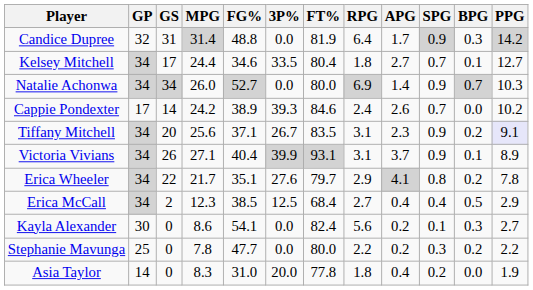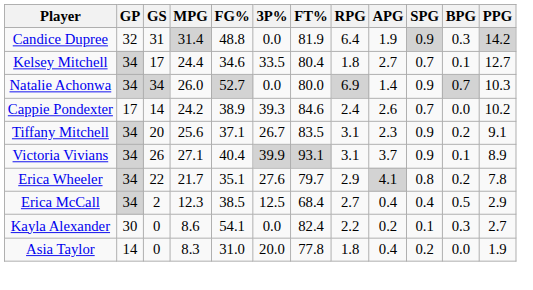 <table class="wikitable sortable" style="text-align:center;">
 <tr>
 <th style=>Player</th>
 <th style=>GP</th>
 <th style=>GS</th>
 <th style=>MPG</th>
 <th style=>FG%</th>
 <th style=>3P%</th>
 <th style=>FT%</th>
 <th style=>RPG</th>
 <th style=>APG</th>
 <th style=>SPG</th>
 <th style=>BPG</th>
 <th style=>PPG</th>
 </tr>
 <tr>
 <td><a href='#'>Candice Dupree</a></td>
 <td>32</td>
 <td>31</td>
 <td style="background:#D3D3D3;">31.4</td>
 <td>48.8</td>
 <td>0.0</td>
 <td>81.9</td>
 <td>6.4</td>
-<td>1.7</td>
+<td>1.9</td>
 <td style="background:#D3D3D3;">0.9</td>
 <td>0.3</td>
 <td style="background:#D3D3D3;">14.2</td>
 </tr>
 <tr>
 <td><a href='#'>Kelsey Mitchell</a></td>
 <td style="background:#D3D3D3;">34</td>
 <td>17</td>
 <td>24.4</td>
 <td>34.6</td>
 <td>33.5</td>
 <td>80.4</td>
 <td>1.8</td>
 <td>2.7</td>
 <td>0.7</td>
 <td>0.1</td>
 <td>12.7</td>
 </tr>
 <tr>
 <td><a href='#'>Natalie Achonwa</a></td>
 <td style="background:#D3D3D3;">34</td>
 <td style="background:#D3D3D3;">34</td>
 <td>26.0</td>
 <td style="background:#D3D3D3;">52.7</td>
 <td>0.0</td>
 <td>80.0</td>
 <td style="background:#D3D3D3;">6.9</td>
 <td>1.4</td>
 <td>0.9</td>
 <td style="background:#D3D3D3;">0.7</td>
 <td>10.3</td>
 </tr>
 <tr>
 <td><a href='#'>Cappie Pondexter</a></td>
 <td>17</td>
 <td>14</td>
 <td>24.2</td>
 <td>38.9</td>
 <td>39.3</td>
 <td>84.6</td>
 <td>2.4</td>
 <td>2.6</td>
 <td>0.7</td>
 <td>0.0</td>
 <td>10.2</td>
 </tr>
 <tr>
 <td><a href='#'>Tiffany Mitchell</a></td>
 <td style="background:#D3D3D3;">34</td>
 <td>20</td>
 <td>25.6</td>
 <td>37.1</td>
 <td>26.7</td>
 <td>83.5</td>
 <td>3.1</td>
 <td>2.3</td>
 <td>0.9</td>
 <td>0.2</td>
-<td style="background: lavender;">9.1</td>
+<td>9.1</td>
 </tr>
 <tr>
 <td><a href='#'>Victoria Vivians</a></td>
 <td style="background:#D3D3D3;">34</td>
 <td>26</td>
 <td>27.1</td>
 <td>40.4</td>
 <td style="background:#D3D3D3;">39.9</td>
 <td style="background:#D3D3D3;">93.1</td>
 <td>3.1</td>
 <td>3.7</td>
 <td>0.9</td>
 <td>0.1</td>
 <td>8.9</td>
 </tr>
 <tr>
 <td><a href='#'>Erica Wheeler</a></td>
 <td style="background:#D3D3D3;">34</td>
 <td>22</td>
 <td>21.7</td>
 <td>35.1</td>
 <td>27.6</td>
 <td>79.7</td>
 <td>2.9</td>
 <td style="background:#D3D3D3;">4.1</td>
 <td>0.8</td>
 <td>0.2</td>
 <td>7.8</td>
 </tr>
 <tr>
 <td><a href='#'>Erica McCall</a></td>
 <td style="background:#D3D3D3;">34</td>
 <td>2</td>
 <td>12.3</td>
 <td>38.5</td>
 <td>12.5</td>
 <td>68.4</td>
 <td>2.7</td>
 <td>0.4</td>
 <td>0.4</td>
 <td>0.5</td>
 <td>2.9</td>
 </tr>
 <tr>
 <td><a href='#'>Kayla Alexander</a></td>
 <td>30</td>
 <td>0</td>
 <td>8.6</td>
 <td>54.1</td>
 <td>0.0</td>
 <td>82.4</td>
-<td>5.6</td>
+<td>2.2</td>
 <td>0.2</td>
 <td>0.1</td>
 <td>0.3</td>
 <td>2.7</td>
-</tr>
-<tr>
-<td><a href='#'>Stephanie Mavunga</a></td>
-<td>25</td>
-<td>0</td>
-<td>7.8</td>
-<td>47.7</td>
-<td>0.0</td>
-<td>80.0</td>
-<td>2.2</td>
-<td>0.2</td>
-<td>0.3</td>
-<td>0.2</td>
-<td>2.2</td>
 </tr>
 <tr>
 <td><a href='#'>Asia Taylor</a></td>
 <td>14</td>
 <td>0</td>
 <td>8.3</td>
 <td>31.0</td>
 <td>20.0</td>
 <td>77.8</td>
 <td>1.8</td>
 <td>0.4</td>
 <td>0.2</td>
 <td>0.0</td>
 <td>1.9</td>
 </tr>
 </table>
